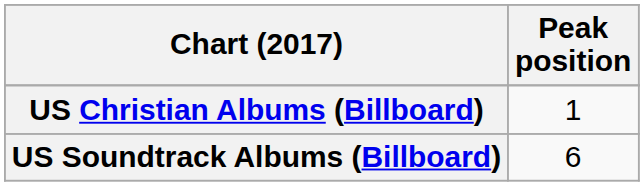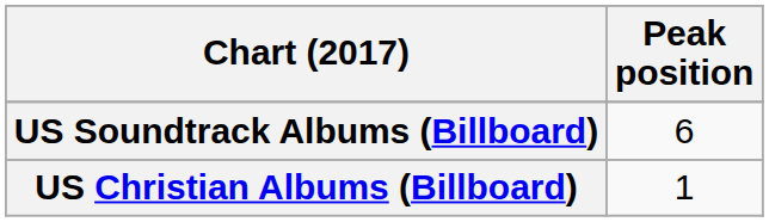 <table class="wikitable sortable plainrowheaders" style="text-align:center;">
 <tr>
 <th>Chart (2017)</th>
 <th>Peak <br> position</th>
 </tr>
 <tr>
 </tr>
 <tr>
+<th scope="row">US Soundtrack Albums (<a href='#'>Billboard</a>)</th>
+<td>6</td>
+</tr>
+<tr>
 <th scope="row">US <a href='#'>Christian Albums</a> (<a href='#'>Billboard</a>)</th>
 <td>1</td>
 </tr>
-<tr>
-<th scope="row">US Soundtrack Albums (<a href='#'>Billboard</a>)</th>
-<td>6</td>
-</tr>
 </table>
